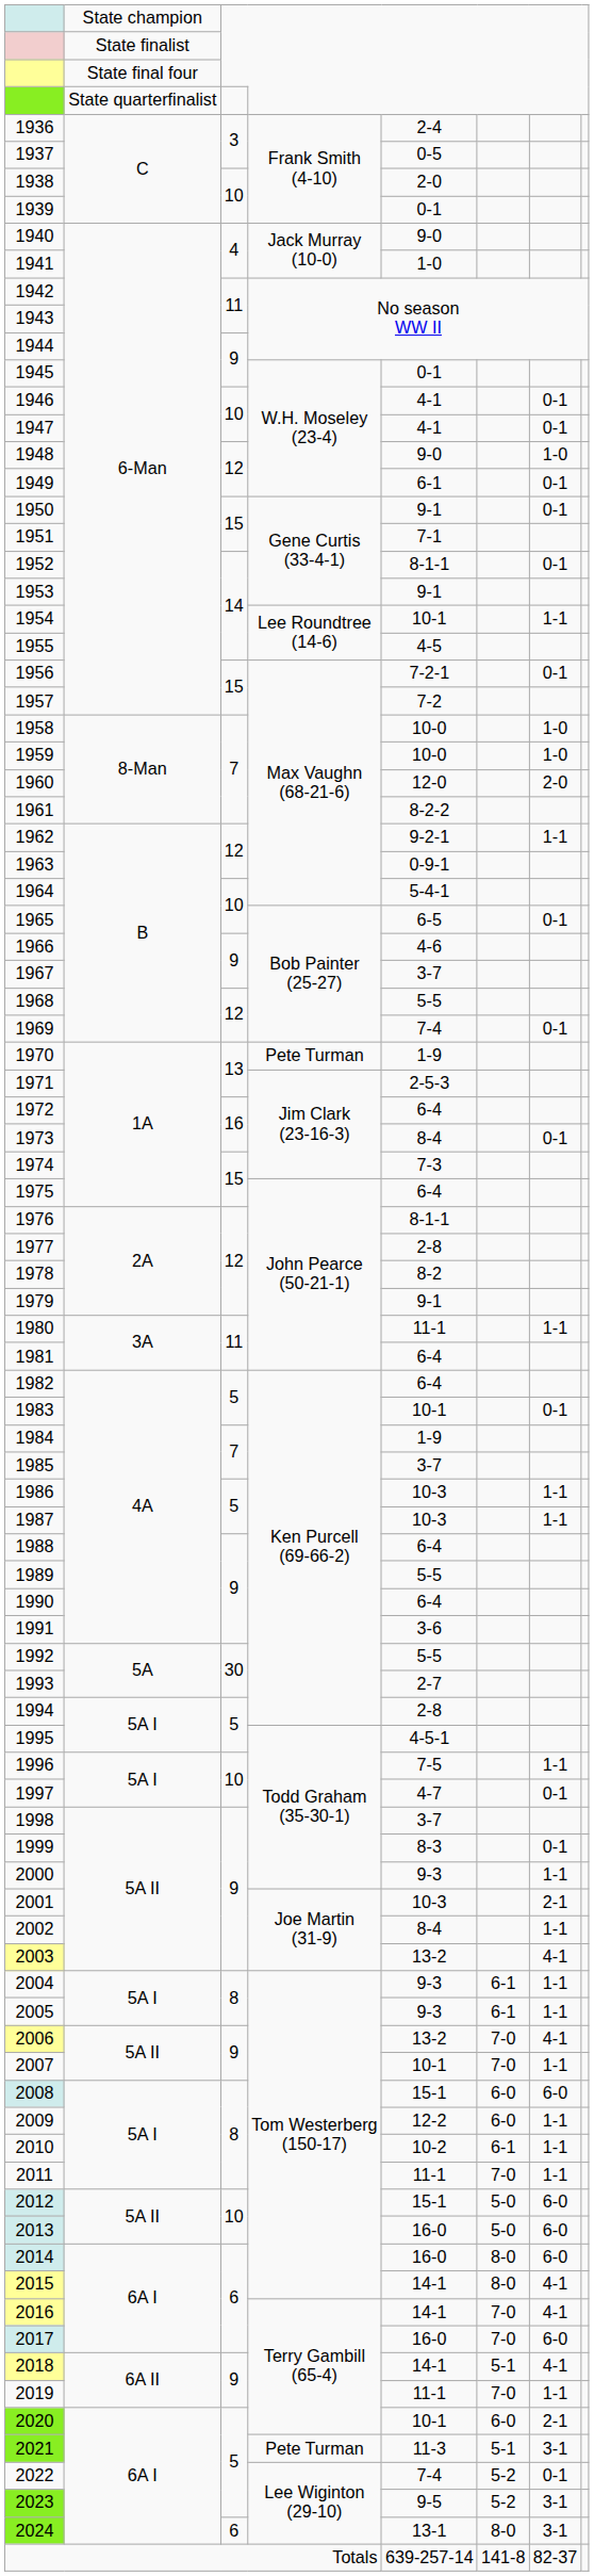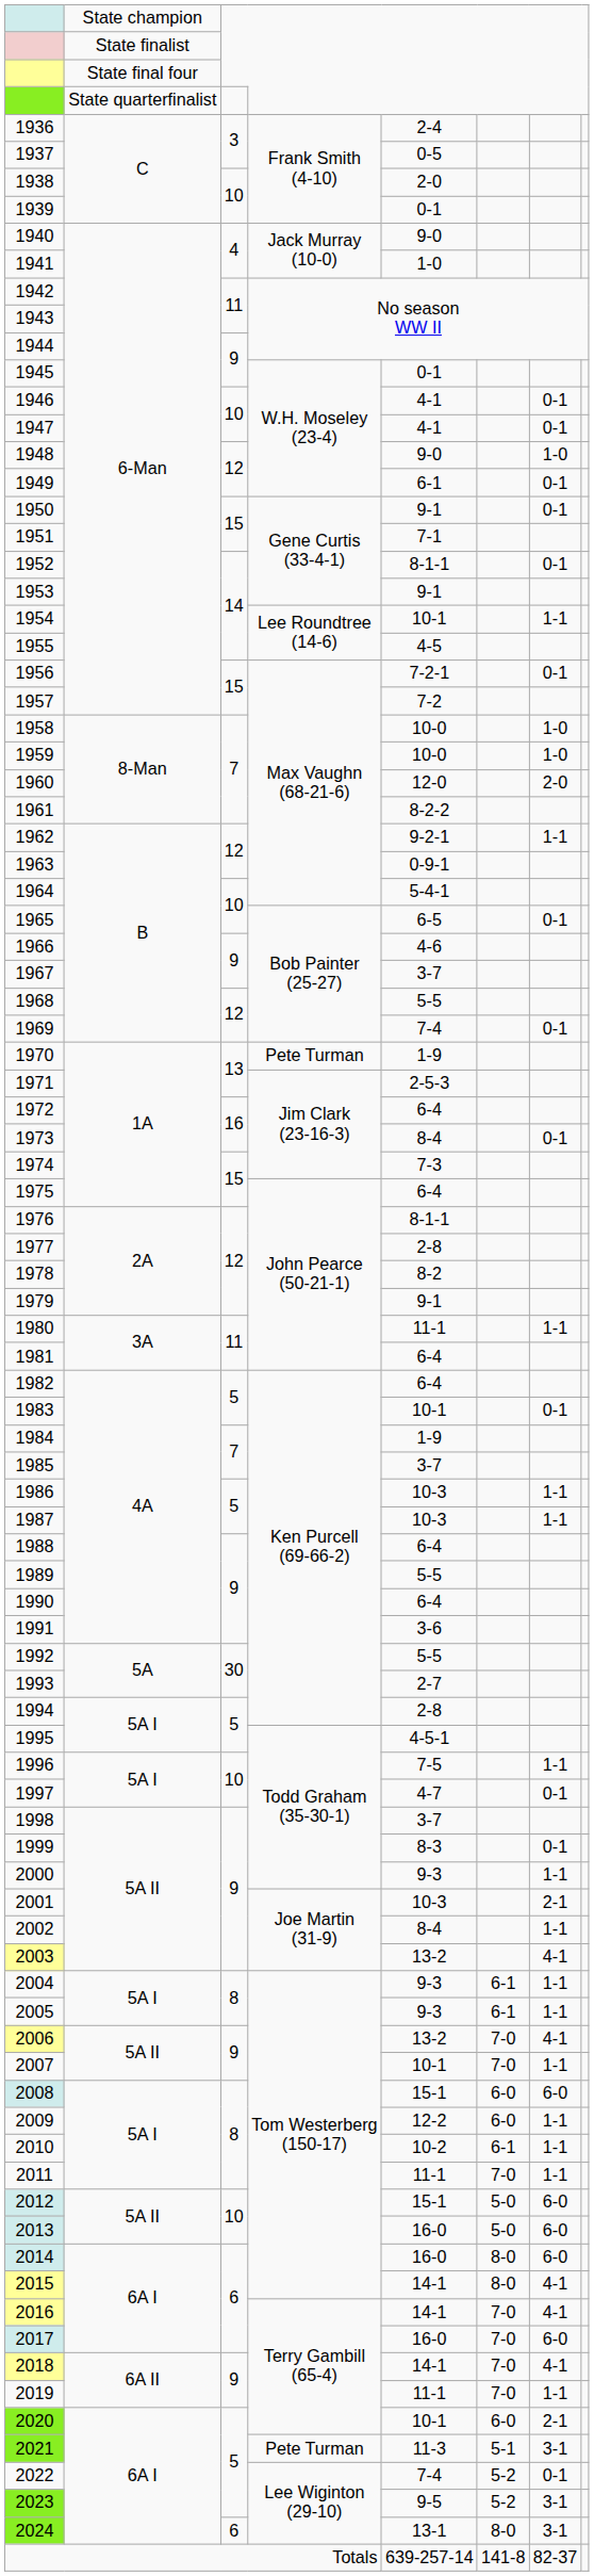 <table class="wikitable mw-collapsible mw-collapsed" style="text-align:center">
 <tr>
 <td style="background:#cfecec; width:3em;"></td>
 <td>State champion</td>
 </tr>
 <tr>
 <td style="background:#f2cece; width:3em;"></td>
 <td>State finalist</td>
 </tr>
 <tr>
 <td style="background:#ff9; width:3em;"></td>
 <td>State final four</td>
 </tr>
 <tr>
 <td style="background:#88ee22; width:3em;"></td>
 <td>State quarterfinalist</td>
 <td></td>
 </tr>
 <tr>
 <td>1936</td>
 <td rowspan="4">C</td>
 <td rowspan="2">3</td>
 <td rowspan="4">Frank Smith<br>(4-10)</td>
 <td>2-4</td>
 <td></td>
 <td></td>
 <td></td>
 </tr>
 <tr>
 <td>1937</td>
 <td>0-5</td>
 <td></td>
 <td></td>
 <td></td>
 </tr>
 <tr>
 <td>1938</td>
 <td rowspan="2">10</td>
 <td>2-0</td>
 <td></td>
 <td></td>
 <td></td>
 </tr>
 <tr>
 <td>1939</td>
 <td>0-1</td>
 <td></td>
 <td></td>
 <td></td>
 </tr>
 <tr>
 <td>1940</td>
 <td rowspan="18">6-Man</td>
 <td rowspan="2">4</td>
 <td rowspan="2">Jack Murray<br>(10-0)</td>
 <td>9-0</td>
 <td></td>
 <td></td>
 <td></td>
 </tr>
 <tr>
 <td>1941</td>
 <td>1-0</td>
 <td></td>
 <td></td>
 <td></td>
 </tr>
 <tr>
 <td>1942</td>
 <td rowspan="2">11</td>
 <td rowspan=3 colspan=5 style="text-align: center;">No season<br><a href='#'>WW II</a></td>
 </tr>
 <tr>
 <td>1943</td>
 </tr>
 <tr>
 <td>1944</td>
 <td rowspan="2">9</td>
 </tr>
 <tr>
 <td>1945</td>
 <td rowspan="5">W.H. Moseley<br>(23-4)</td>
 <td>0-1</td>
 <td></td>
 <td></td>
 <td></td>
 </tr>
 <tr>
 <td>1946</td>
 <td rowspan="2">10</td>
 <td>4-1</td>
 <td></td>
 <td>0-1</td>
 <td></td>
 </tr>
 <tr>
 <td>1947</td>
 <td>4-1</td>
 <td></td>
 <td>0-1</td>
 <td></td>
 </tr>
 <tr>
 <td>1948</td>
 <td rowspan="2">12</td>
 <td>9-0</td>
 <td></td>
 <td>1-0</td>
 <td></td>
 </tr>
 <tr>
 <td>1949</td>
 <td>6-1</td>
 <td></td>
 <td>0-1</td>
 <td></td>
 </tr>
 <tr>
 <td>1950</td>
 <td rowspan="2">15</td>
 <td rowspan="4">Gene Curtis<br>(33-4-1)</td>
 <td>9-1</td>
 <td></td>
 <td>0-1</td>
 <td></td>
 </tr>
 <tr>
 <td>1951</td>
 <td>7-1</td>
 <td></td>
 <td></td>
 <td></td>
 </tr>
 <tr>
 <td>1952</td>
 <td rowspan="4">14</td>
 <td>8-1-1</td>
 <td></td>
 <td>0-1</td>
 <td></td>
 </tr>
 <tr>
 <td>1953</td>
 <td>9-1</td>
 <td></td>
 <td></td>
 <td></td>
 </tr>
 <tr>
 <td>1954</td>
 <td rowspan="2">Lee Roundtree<br>(14-6)</td>
 <td>10-1</td>
 <td></td>
 <td>1-1</td>
 <td></td>
 </tr>
 <tr>
 <td>1955</td>
 <td>4-5</td>
 <td></td>
 <td></td>
 <td></td>
 </tr>
 <tr>
 <td>1956</td>
 <td rowspan="2">15</td>
 <td rowspan="9">Max Vaughn<br>(68-21-6)</td>
 <td>7-2-1</td>
 <td></td>
 <td>0-1</td>
 <td></td>
 </tr>
 <tr>
 <td>1957</td>
 <td>7-2</td>
 <td></td>
 <td></td>
 <td></td>
 </tr>
 <tr>
 <td>1958</td>
 <td rowspan="4">8-Man</td>
 <td rowspan="4">7</td>
 <td>10-0</td>
 <td></td>
 <td>1-0</td>
 <td></td>
 </tr>
 <tr>
 <td>1959</td>
 <td>10-0</td>
 <td></td>
 <td>1-0</td>
 <td></td>
 </tr>
 <tr>
 <td>1960</td>
 <td>12-0</td>
 <td></td>
 <td>2-0</td>
 <td></td>
 </tr>
 <tr>
 <td>1961</td>
 <td>8-2-2</td>
 <td></td>
 <td></td>
 <td></td>
 </tr>
 <tr>
 <td>1962</td>
 <td rowspan="8">B</td>
 <td rowspan="2">12</td>
 <td>9-2-1</td>
 <td></td>
 <td>1-1</td>
 <td></td>
 </tr>
 <tr>
 <td>1963</td>
 <td>0-9-1</td>
 <td></td>
 <td></td>
 <td></td>
 </tr>
 <tr>
 <td>1964</td>
 <td rowspan="2">10</td>
 <td>5-4-1</td>
 <td></td>
 <td></td>
 <td></td>
 </tr>
 <tr>
 <td>1965</td>
 <td rowspan="5">Bob Painter<br>(25-27)</td>
 <td>6-5</td>
 <td></td>
 <td>0-1</td>
 <td></td>
 </tr>
 <tr>
 <td>1966</td>
 <td rowspan="2">9</td>
 <td>4-6</td>
 <td></td>
 <td></td>
 <td></td>
 </tr>
 <tr>
 <td>1967</td>
 <td>3-7</td>
 <td></td>
 <td></td>
 <td></td>
 </tr>
 <tr>
 <td>1968</td>
 <td rowspan="2">12</td>
 <td>5-5</td>
 <td></td>
 <td></td>
 <td></td>
 </tr>
 <tr>
 <td>1969</td>
 <td>7-4</td>
 <td></td>
 <td>0-1</td>
 <td></td>
 </tr>
 <tr>
 <td>1970</td>
 <td rowspan="6">1A</td>
 <td rowspan="2">13</td>
 <td>Pete Turman</td>
 <td>1-9</td>
 <td></td>
 <td></td>
 <td></td>
 </tr>
 <tr>
 <td>1971</td>
 <td rowspan="4">Jim Clark<br>(23-16-3)</td>
 <td>2-5-3</td>
 <td></td>
 <td></td>
 <td></td>
 </tr>
 <tr>
 <td>1972</td>
 <td rowspan="2">16</td>
 <td>6-4</td>
 <td></td>
 <td></td>
 <td></td>
 </tr>
 <tr>
 <td>1973</td>
 <td>8-4</td>
 <td></td>
 <td>0-1</td>
 <td></td>
 </tr>
 <tr>
 <td>1974</td>
 <td rowspan="2">15</td>
 <td>7-3</td>
 <td></td>
 <td></td>
 <td></td>
 </tr>
 <tr>
 <td>1975</td>
 <td rowspan="7">John Pearce<br>(50-21-1)</td>
 <td>6-4</td>
 <td></td>
 <td></td>
 <td></td>
 </tr>
 <tr>
 <td>1976</td>
 <td rowspan="4">2A</td>
 <td rowspan="4">12</td>
 <td>8-1-1</td>
 <td></td>
 <td></td>
 <td></td>
 </tr>
 <tr>
 <td>1977</td>
 <td>2-8</td>
 <td></td>
 <td></td>
 <td></td>
 </tr>
 <tr>
 <td>1978</td>
 <td>8-2</td>
 <td></td>
 <td></td>
 <td></td>
 </tr>
 <tr>
 <td>1979</td>
 <td>9-1</td>
 <td></td>
 <td></td>
 <td></td>
 </tr>
 <tr>
 <td>1980</td>
 <td rowspan="2">3A</td>
 <td rowspan="2">11</td>
 <td>11-1</td>
 <td></td>
 <td>1-1</td>
 <td></td>
 </tr>
 <tr>
 <td>1981</td>
 <td>6-4</td>
 <td></td>
 <td></td>
 <td></td>
 </tr>
 <tr>
 <td>1982</td>
 <td rowspan="10">4A</td>
 <td rowspan="2">5</td>
 <td rowspan="13">Ken Purcell<br>(69-66-2)</td>
 <td>6-4</td>
 <td></td>
 <td></td>
 <td></td>
 </tr>
 <tr>
 <td>1983</td>
 <td>10-1</td>
 <td></td>
 <td>0-1</td>
 <td></td>
 </tr>
 <tr>
 <td>1984</td>
 <td rowspan="2">7</td>
 <td>1-9</td>
 <td></td>
 <td></td>
 <td></td>
 </tr>
 <tr>
 <td>1985</td>
 <td>3-7</td>
 <td></td>
 <td></td>
 <td></td>
 </tr>
 <tr>
 <td>1986</td>
 <td rowspan="2">5</td>
 <td>10-3</td>
 <td></td>
 <td>1-1</td>
 <td></td>
 </tr>
 <tr>
 <td>1987</td>
 <td>10-3</td>
 <td></td>
 <td>1-1</td>
 <td></td>
 </tr>
 <tr>
 <td>1988</td>
 <td rowspan="4">9</td>
 <td>6-4</td>
 <td></td>
 <td></td>
 <td></td>
 </tr>
 <tr>
 <td>1989</td>
 <td>5-5</td>
 <td></td>
 <td></td>
 <td></td>
 </tr>
 <tr>
 <td>1990</td>
 <td>6-4</td>
 <td></td>
 <td></td>
 <td></td>
 </tr>
 <tr>
 <td>1991</td>
 <td>3-6</td>
 <td></td>
 <td></td>
 <td></td>
 </tr>
 <tr>
 <td>1992</td>
 <td rowspan="2">5A</td>
 <td rowspan="2">30</td>
 <td>5-5</td>
 <td></td>
 <td></td>
 <td></td>
 </tr>
 <tr>
 <td>1993</td>
 <td>2-7</td>
 <td></td>
 <td></td>
 <td></td>
 </tr>
 <tr>
 <td>1994</td>
 <td rowspan="2">5A I</td>
 <td rowspan="2">5</td>
 <td>2-8</td>
 <td></td>
 <td></td>
 <td></td>
 </tr>
 <tr>
 <td>1995</td>
 <td rowspan="6">Todd Graham<br>(35-30-1)</td>
 <td>4-5-1</td>
 <td></td>
 <td></td>
 <td></td>
 </tr>
 <tr>
 <td>1996</td>
 <td rowspan="2">5A I</td>
 <td rowspan="2">10</td>
 <td>7-5</td>
 <td></td>
 <td>1-1</td>
 <td></td>
 </tr>
 <tr>
 <td>1997</td>
 <td>4-7</td>
 <td></td>
 <td>0-1</td>
 <td></td>
 </tr>
 <tr>
 <td>1998</td>
 <td rowspan="6">5A II</td>
 <td rowspan="6">9</td>
 <td>3-7</td>
 <td></td>
 <td></td>
 <td></td>
 </tr>
 <tr>
 <td>1999</td>
 <td>8-3</td>
 <td></td>
 <td>0-1</td>
 <td></td>
 </tr>
 <tr>
 <td>2000</td>
 <td>9-3</td>
 <td></td>
 <td>1-1</td>
 <td></td>
 </tr>
 <tr>
 <td>2001</td>
 <td rowspan="3">Joe Martin<br>(31-9)</td>
 <td>10-3</td>
 <td></td>
 <td>2-1</td>
 <td></td>
 </tr>
 <tr>
 <td>2002</td>
 <td>8-4</td>
 <td></td>
 <td>1-1</td>
 <td></td>
 </tr>
 <tr>
 <td style="background:#ff9">2003</td>
 <td>13-2</td>
 <td></td>
 <td>4-1</td>
 <td></td>
 </tr>
 <tr>
 <td>2004</td>
 <td rowspan="2">5A I</td>
 <td rowspan="2">8</td>
 <td rowspan="12">Tom Westerberg<br>(150-17)</td>
 <td>9-3</td>
 <td>6-1</td>
 <td>1-1</td>
 <td></td>
 </tr>
 <tr>
 <td>2005</td>
 <td>9-3</td>
 <td>6-1</td>
 <td>1-1</td>
 <td></td>
 </tr>
 <tr>
 <td style="background:#ff9">2006</td>
 <td rowspan="2">5A II</td>
 <td rowspan="2">9</td>
 <td>13-2</td>
 <td>7-0</td>
 <td>4-1</td>
 <td></td>
 </tr>
 <tr>
 <td>2007</td>
 <td>10-1</td>
 <td>7-0</td>
 <td>1-1</td>
 <td></td>
 </tr>
 <tr>
 <td style="background:#cfecec">2008</td>
 <td rowspan="4">5A I</td>
 <td rowspan="4">8</td>
 <td>15-1</td>
 <td>6-0</td>
 <td>6-0</td>
 <td></td>
 </tr>
 <tr>
 <td>2009</td>
 <td>12-2</td>
 <td>6-0</td>
 <td>1-1</td>
 <td></td>
 </tr>
 <tr>
 <td>2010</td>
 <td>10-2</td>
 <td>6-1</td>
 <td>1-1</td>
 <td></td>
 </tr>
 <tr>
 <td>2011</td>
 <td>11-1</td>
 <td>7-0</td>
 <td>1-1</td>
 <td></td>
 </tr>
 <tr>
 <td style="background:#cfecec">2012</td>
 <td rowspan="2">5A II</td>
 <td rowspan="2">10</td>
 <td>15-1</td>
 <td>5-0</td>
 <td>6-0</td>
 <td></td>
 </tr>
 <tr>
 <td style="background:#cfecec">2013</td>
 <td>16-0</td>
 <td>5-0</td>
 <td>6-0</td>
 <td></td>
 </tr>
 <tr>
 <td style="background:#cfecec">2014</td>
 <td rowspan="4">6A I</td>
 <td rowspan="4">6</td>
 <td>16-0</td>
 <td>8-0</td>
 <td>6-0</td>
 <td></td>
 </tr>
 <tr>
 <td style="background:#ff9">2015</td>
 <td>14-1</td>
 <td>8-0</td>
 <td>4-1</td>
 <td></td>
 </tr>
 <tr>
 <td style="background:#ff9">2016</td>
 <td rowspan="5">Terry Gambill<br>(65-4)</td>
 <td>14-1</td>
 <td>7-0</td>
 <td>4-1</td>
 <td></td>
 </tr>
 <tr>
 <td style="background:#cfecec">2017</td>
 <td>16-0</td>
 <td>7-0</td>
 <td>6-0</td>
 <td></td>
 </tr>
 <tr>
 <td style="background:#ff9">2018</td>
 <td rowspan="2">6A II</td>
 <td rowspan="2">9</td>
 <td>14-1</td>
-<td>5-1</td>
+<td>7-0</td>
 <td>4-1</td>
 <td></td>
 </tr>
 <tr>
 <td>2019</td>
 <td>11-1</td>
 <td>7-0</td>
 <td>1-1</td>
 <td></td>
 </tr>
 <tr>
 <td style="background:#88ee22">2020</td>
 <td rowspan="5">6A I</td>
 <td rowspan="4">5</td>
 <td>10-1</td>
 <td>6-0</td>
 <td>2-1</td>
 <td></td>
 </tr>
 <tr>
 <td style="background:#88ee22">2021</td>
 <td>Pete Turman</td>
 <td>11-3</td>
 <td>5-1</td>
 <td>3-1</td>
 <td></td>
 </tr>
 <tr>
 <td>2022</td>
 <td rowspan="3">Lee Wiginton<br>(29-10)</td>
 <td>7-4</td>
 <td>5-2</td>
 <td>0-1</td>
 <td></td>
 </tr>
 <tr>
 <td style="background:#88ee22">2023</td>
 <td>9-5</td>
 <td>5-2</td>
 <td>3-1</td>
 <td></td>
 </tr>
 <tr>
 <td style="background:#88ee22">2024</td>
 <td rowspan="1">6</td>
 <td>13-1</td>
 <td>8-0</td>
 <td>3-1</td>
 <td></td>
 </tr>
 <tr>
 <td colspan="4"; style="text-align:right;">Totals</td>
 <td>639-257-14</td>
 <td>141-8</td>
 <td>82-37</td>
 <td></td>
 </tr>
 </table>
